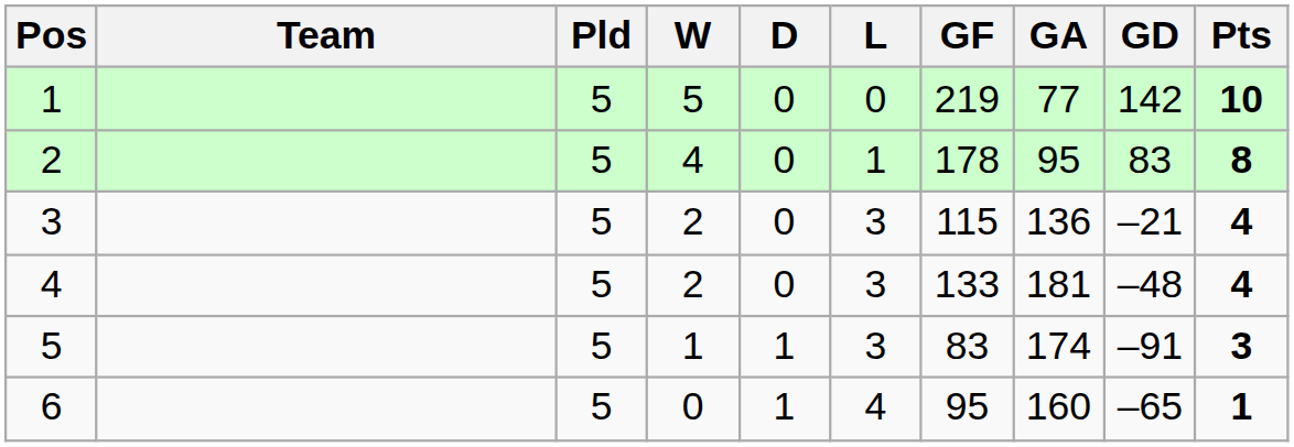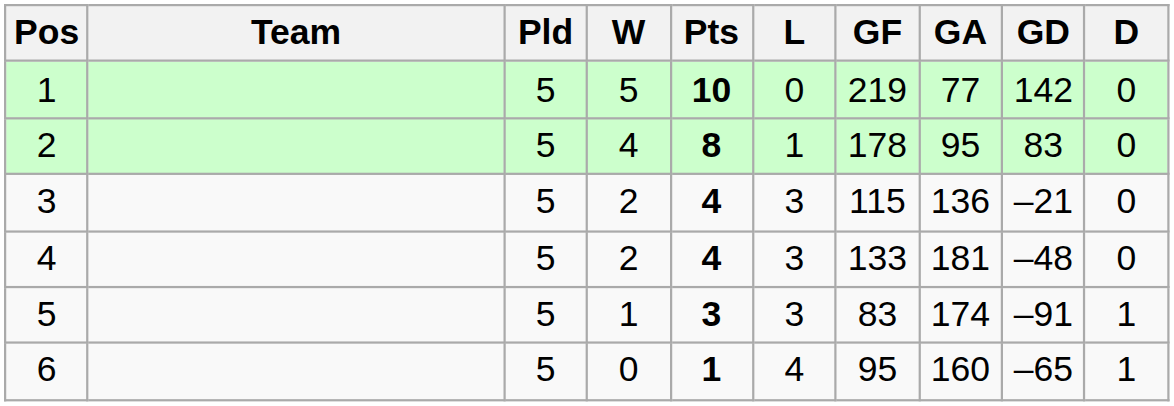 <table class="wikitable" style="text-align: center;">
 <tr>
 <th width="30">Pos</th>
 <th width="180">Team</th>
 <th width="30">Pld</th>
 <th width="30">W</th>
-<th width="30">D</th>
+<th width="30">Pts</th>
 <th width="30">L</th>
 <th width="30">GF</th>
 <th width="30">GA</th>
 <th width="30">GD</th>
-<th width="30">Pts</th>
+<th width="30">D</th>
 </tr>
 <tr bgcolor=#ccffcc>
 <td>1</td>
 <td align="left"></td>
 <td>5</td>
 <td>5</td>
-<td>0</td>
+<td><strong>10</strong></td>
 <td>0</td>
 <td>219</td>
 <td>77</td>
 <td>142</td>
-<td><strong>10</strong></td>
+<td>0</td>
 </tr>
 <tr bgcolor=#ccffcc>
 <td>2</td>
 <td align="left"></td>
 <td>5</td>
 <td>4</td>
-<td>0</td>
+<td><strong>8</strong></td>
 <td>1</td>
 <td>178</td>
 <td>95</td>
 <td>83</td>
-<td><strong>8</strong></td>
+<td>0</td>
 </tr>
 <tr>
 <td>3</td>
 <td align="left"></td>
 <td>5</td>
 <td>2</td>
-<td>0</td>
+<td><strong>4</strong></td>
 <td>3</td>
 <td>115</td>
 <td>136</td>
 <td>–21</td>
-<td><strong>4</strong></td>
+<td>0</td>
 </tr>
 <tr>
 <td>4</td>
 <td align="left"></td>
 <td>5</td>
 <td>2</td>
-<td>0</td>
+<td><strong>4</strong></td>
 <td>3</td>
 <td>133</td>
 <td>181</td>
 <td>–48</td>
-<td><strong>4</strong></td>
+<td>0</td>
 </tr>
 <tr>
 <td>5</td>
 <td align="left"></td>
 <td>5</td>
 <td>1</td>
-<td>1</td>
+<td><strong>3</strong></td>
 <td>3</td>
 <td>83</td>
 <td>174</td>
 <td>–91</td>
-<td><strong>3</strong></td>
+<td>1</td>
 </tr>
 <tr>
 <td>6</td>
 <td align="left"></td>
 <td>5</td>
 <td>0</td>
-<td>1</td>
+<td><strong>1</strong></td>
 <td>4</td>
 <td>95</td>
 <td>160</td>
 <td>–65</td>
-<td><strong>1</strong></td>
+<td>1</td>
 </tr>
 </table>
